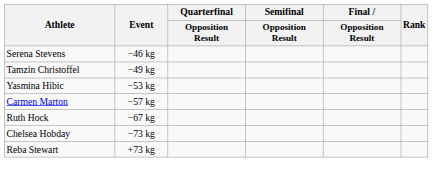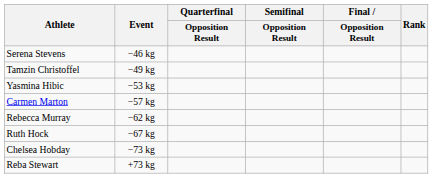 <table class=wikitable style="text-align:center; font-size:90%;">
 <tr>
 <th rowspan=2 style="width:11em;">Athlete</th>
 <th rowspan=2 style="width:5em;">Event</th>
 <th>Quarterfinal</th>
 <th>Semifinal</th>
 <th>Final / </th>
 <th rowspan=2>Rank</th>
 </tr>
 <tr style=font-size:95%>
 <th style="width:8em;">Opposition<br>Result</th>
 <th style="width:8em;">Opposition<br>Result</th>
 <th style="width:8em;">Opposition<br>Result</th>
 </tr>
 <tr>
 <td align=left>Serena Stevens</td>
 <td>−46 kg</td>
 <td></td>
 <td></td>
 <td></td>
 <td></td>
 </tr>
 <tr>
 <td align=left>Tamzin Christoffel</td>
 <td>−49 kg</td>
 <td></td>
 <td></td>
 <td></td>
 <td></td>
 </tr>
 <tr>
 <td align=left>Yasmina Hibic</td>
 <td>−53 kg</td>
 <td></td>
 <td></td>
 <td></td>
 <td></td>
 </tr>
 <tr>
 <td align=left><a href='#'>Carmen Marton</a></td>
 <td>−57 kg</td>
 <td></td>
 <td></td>
 <td></td>
 <td></td>
 </tr>
 <tr>
+<td align=left>Rebecca Murray</td>
+<td>−62 kg</td>
+<td></td>
+<td></td>
+<td></td>
+<td></td>
+</tr>
+<tr>
 <td align=left>Ruth Hock</td>
 <td>−67 kg</td>
 <td></td>
 <td></td>
 <td></td>
 <td></td>
 </tr>
 <tr>
 <td align=left>Chelsea Hobday</td>
 <td>−73 kg</td>
 <td></td>
 <td></td>
 <td></td>
 <td></td>
 </tr>
 <tr>
 <td align=left>Reba Stewart</td>
 <td>+73 kg</td>
 <td></td>
 <td></td>
 <td></td>
 <td></td>
 </tr>
 </table>
